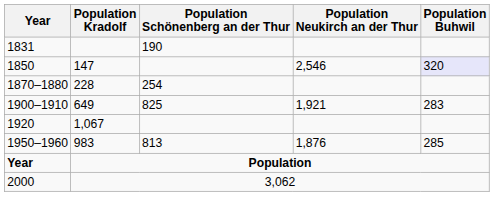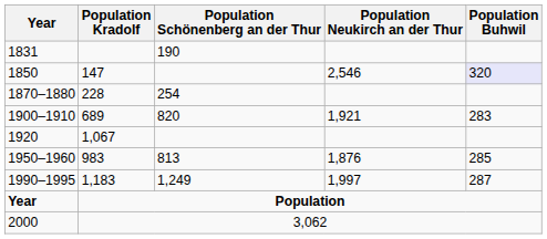 <table class="wikitable">
 <tr>
 <th>Year</th>
 <th>Population <br> Kradolf</th>
 <th>Population <br> Schönenberg an der Thur</th>
 <th>Population <br> Neukirch an der Thur</th>
 <th>Population <br> Buhwil</th>
 </tr>
 <tr>
 <td>1831</td>
 <td></td>
 <td>190</td>
 <td></td>
 <td></td>
 </tr>
 <tr>
 <td>1850</td>
 <td>147</td>
 <td></td>
 <td>2,546</td>
 <td style="background: lavender;">320</td>
 </tr>
 <tr>
 <td>1870–1880</td>
 <td>228</td>
 <td>254</td>
 <td></td>
 <td></td>
 </tr>
 <tr>
 <td>1900–1910</td>
-<td>649</td>
-<td>825</td>
+<td>689</td>
+<td>820</td>
 <td>1,921</td>
 <td>283</td>
 </tr>
 <tr>
 <td>1920</td>
 <td>1,067</td>
 <td></td>
 <td></td>
 <td></td>
 </tr>
 <tr>
 <td>1950–1960</td>
 <td>983</td>
 <td>813</td>
 <td>1,876</td>
 <td>285</td>
 </tr>
 <tr>
+<td>1990–1995</td>
+<td>1,183</td>
+<td>1,249</td>
+<td>1,997</td>
+<td>287</td>
+</tr>
+<tr>
 <td colspan="1"><strong>Year</strong></td>
 <td colspan="4" align ="center"><strong>Population</strong></td>
 </tr>
 <tr>
 <td>2000</td>
 <td colspan="4" align ="center">3,062</td>
 </tr>
 </table>
